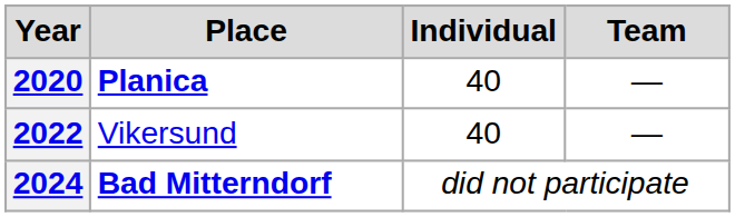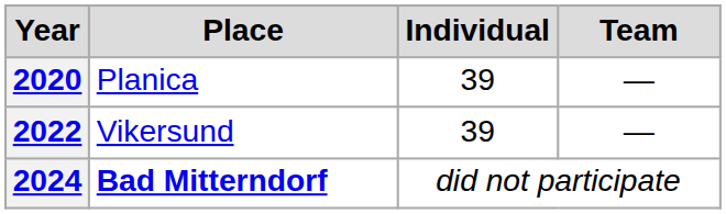 <table class="wikitable plainrowheaders" style="background:#fff; font-size:86%; line-height:16px; border:gray solid 1px; border-collapse:collapse;">
 <tr style="background:#ccc; text-align:center;">
 <th scope="col" style="background:#dcdcdc; width:25px;">Year</th>
 <th scope="col" style="background:#dcdcdc; width:130px;">Place</th>
 <th scope="col" style="background:#dcdcdc; width:65px;">Individual</th>
 <th scope="col" style="background:#dcdcdc; width:65px;">Team</th>
 </tr>
 <tr>
 <th scope=row align=center><a href='#'>2020</a></th>
-<td align=left><strong> <a href='#'>Planica</a></strong></td>
-<td align=center>40</td>
+<td align=left> <a href='#'>Planica</a></td>
+<td align=center>39</td>
 <td align=center>—</td>
 </tr>
 <tr>
 <th scope=row align=center><a href='#'>2022</a></th>
 <td align=left> <a href='#'>Vikersund</a></td>
-<td align=center>40</td>
+<td align=center>39</td>
 <td align=center>—</td>
 </tr>
 <tr>
 <th scope=row align=center><a href='#'>2024</a></th>
 <td align=left><strong> <a href='#'>Bad Mitterndorf</a></strong></td>
 <td align=center colspan=2><em>did not participate</em></td>
 </tr>
 </table>
